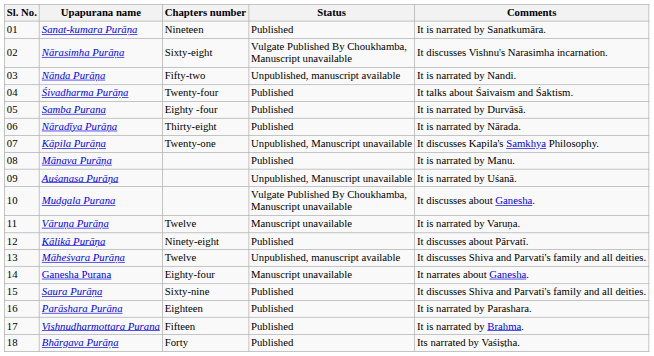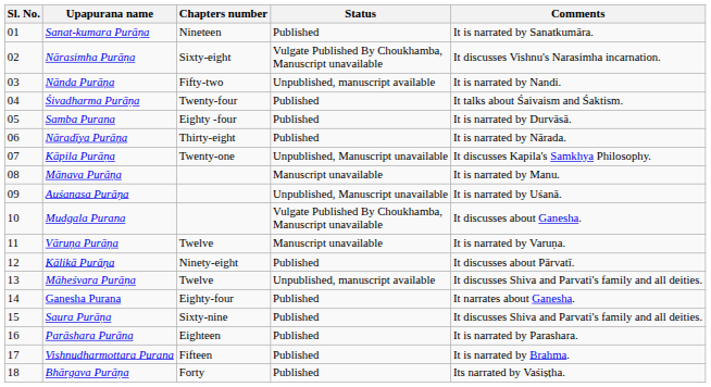 <table class="wikitable">
 <tr>
 <th>Sl. No.</th>
 <th>Upapurana name</th>
 <th>Chapters number</th>
 <th>Status</th>
 <th>Comments</th>
 </tr>
 <tr>
 <td>01</td>
 <td><em><a href='#'>Sanat-kumara Purāṇa</a></em></td>
 <td>Nineteen</td>
 <td>Published</td>
 <td>It is narrated by Sanatkumāra.</td>
 </tr>
 <tr>
 <td>02</td>
 <td><em><a href='#'>Nārasimha Purāṇa</a></em></td>
 <td>Sixty-eight</td>
 <td>Vulgate Published By Choukhamba,<br>Manuscript unavailable</td>
 <td>It discusses Vishnu's Narasimha incarnation.</td>
 </tr>
 <tr>
 <td>03</td>
 <td><em><a href='#'>Nānda Purāṇa</a></em></td>
 <td>Fifty-two</td>
 <td>Unpublished, manuscript available</td>
 <td>It is narrated by Nandi.</td>
 </tr>
 <tr>
 <td>04</td>
 <td><em><a href='#'>Śivadharma Purāṇa</a></em></td>
 <td>Twenty-four</td>
 <td>Published</td>
 <td>It talks about Śaivaism and Śaktism.</td>
 </tr>
 <tr>
 <td>05</td>
 <td><em><a href='#'>Samba Purana</a></em></td>
 <td>Eighty -four</td>
 <td>Published</td>
 <td>It is narrated by Durvāsā.</td>
 </tr>
 <tr>
 <td>06</td>
 <td><em><a href='#'>Nāradīya Purāṇa</a></em></td>
 <td>Thirty-eight</td>
 <td>Published</td>
 <td>It is narrated by Nārada.</td>
 </tr>
 <tr>
 <td>07</td>
 <td><em><a href='#'>Kāpila Purāṇa</a></em></td>
 <td>Twenty-one</td>
 <td>Unpublished, Manuscript unavailable</td>
 <td>It discusses Kapila's <a href='#'>Samkhya</a> Philosophy.</td>
 </tr>
 <tr>
 <td>08</td>
 <td><em><a href='#'>Mānava Purāṇa</a></em></td>
 <td></td>
-<td>Published</td>
+<td>Manuscript unavailable</td>
 <td>It is narrated by Manu.</td>
 </tr>
 <tr>
 <td>09</td>
 <td><em><a href='#'>Auśanasa Purāṇa</a></em></td>
 <td></td>
 <td>Unpublished, Manuscript unavailable</td>
 <td>It is narrated by Uśanā.</td>
 </tr>
 <tr>
 <td>10</td>
 <td><em><a href='#'>Mudgala Purana</a></em></td>
 <td></td>
 <td>Vulgate Published By Choukhamba,<br>Manuscript unavailable</td>
 <td>It discusses about <a href='#'>Ganesha</a>.</td>
 </tr>
 <tr>
 <td>11</td>
 <td><em><a href='#'>Vāruṇa Purāṇa</a></em></td>
 <td>Twelve</td>
 <td>Manuscript unavailable</td>
 <td>It is narrated by Varuṇa.</td>
 </tr>
 <tr>
 <td>12</td>
 <td><em><a href='#'>Kālikā Purāṇa</a></em></td>
 <td>Ninety-eight</td>
 <td>Published</td>
 <td>It discusses about Pārvatī.</td>
 </tr>
 <tr>
 <td>13</td>
 <td><em><a href='#'>Māheśvara Purāṇa</a></em></td>
 <td>Twelve</td>
 <td>Unpublished, manuscript available</td>
 <td>It discusses Shiva and Parvati's family and all deities.</td>
 </tr>
 <tr>
 <td>14</td>
 <td><a href='#'>Ganesha Purana</a></td>
 <td>Eighty-four</td>
-<td>Manuscript unavailable</td>
+<td>Published</td>
 <td>It narrates about <a href='#'>Ganesha</a>.</td>
 </tr>
 <tr>
 <td>15</td>
 <td><em><a href='#'>Saura Purāṇa</a></em></td>
 <td>Sixty-nine</td>
 <td>Published</td>
 <td>It discusses Shiva and Parvati's family and all deities.</td>
 </tr>
 <tr>
 <td>16</td>
 <td><em><a href='#'>Parāshara Purāna</a></em></td>
 <td>Eighteen</td>
 <td>Published</td>
 <td>It is narrated by Parashara.</td>
 </tr>
 <tr>
 <td>17</td>
 <td><em><a href='#'>Vishnudharmottara Purana</a></em></td>
 <td>Fifteen</td>
 <td>Published</td>
 <td>It is narrated by <a href='#'>Brahma</a>.</td>
 </tr>
 <tr>
 <td>18</td>
 <td><em><a href='#'>Bhārgava Purāṇa</a></em></td>
 <td>Forty</td>
 <td>Published</td>
 <td>Its narrated by Vaśiṣṭha.</td>
 </tr>
 </table>
